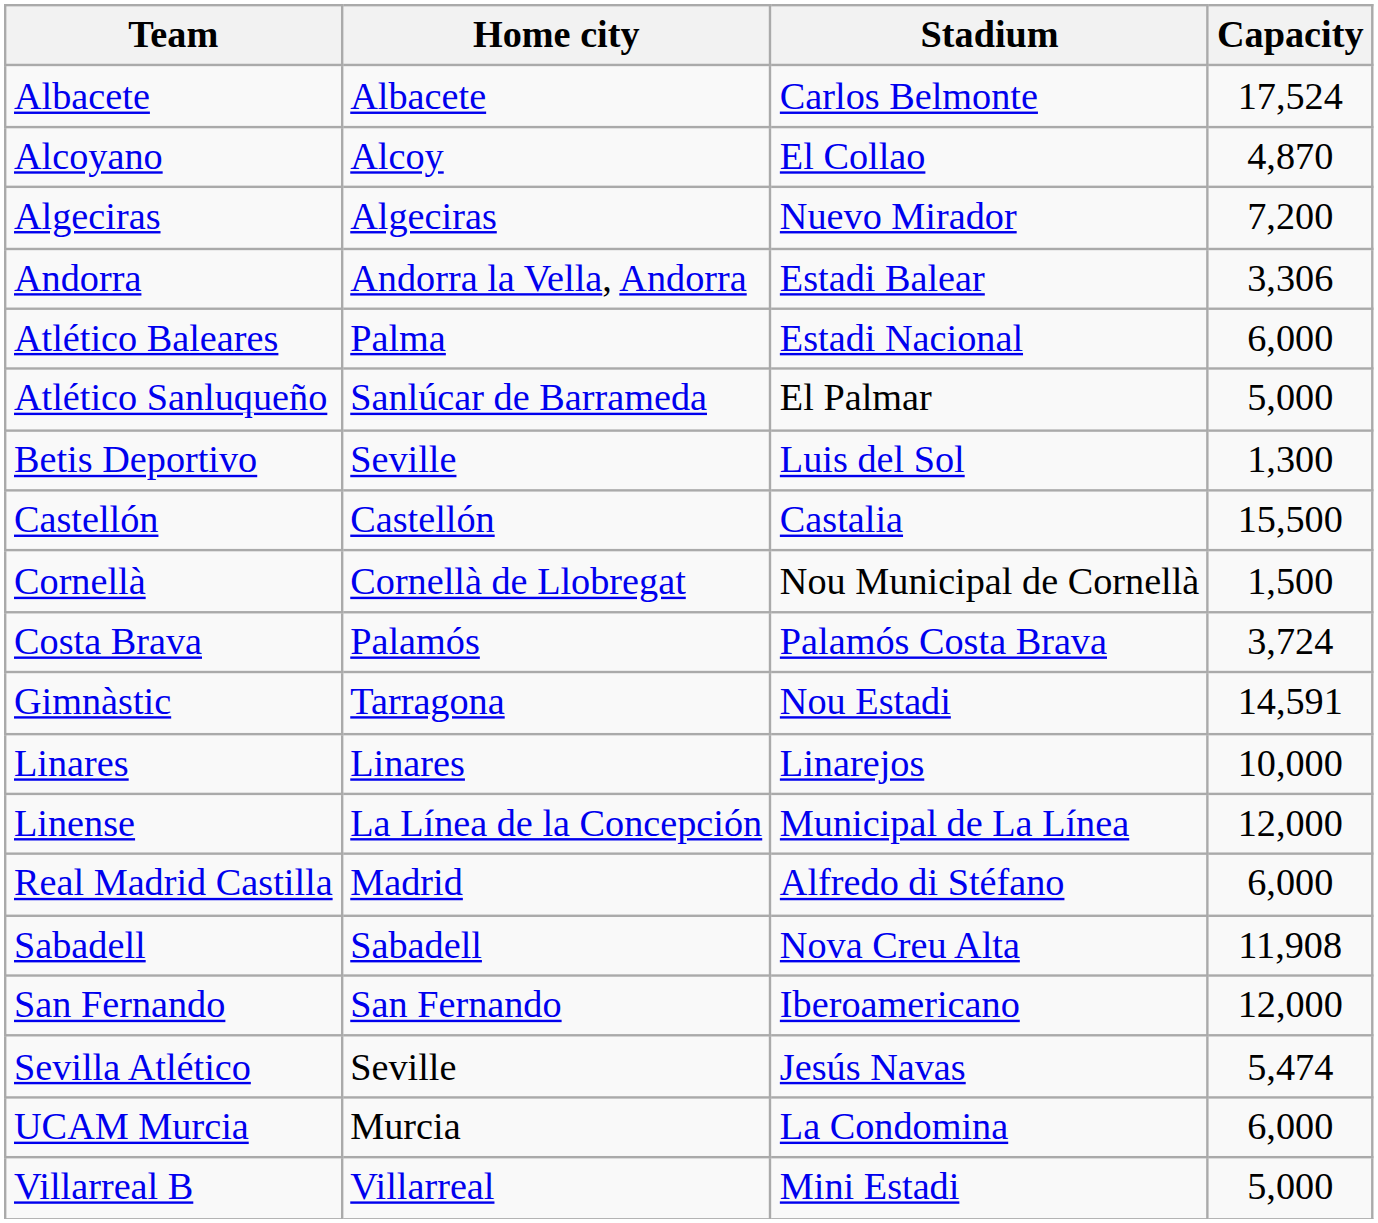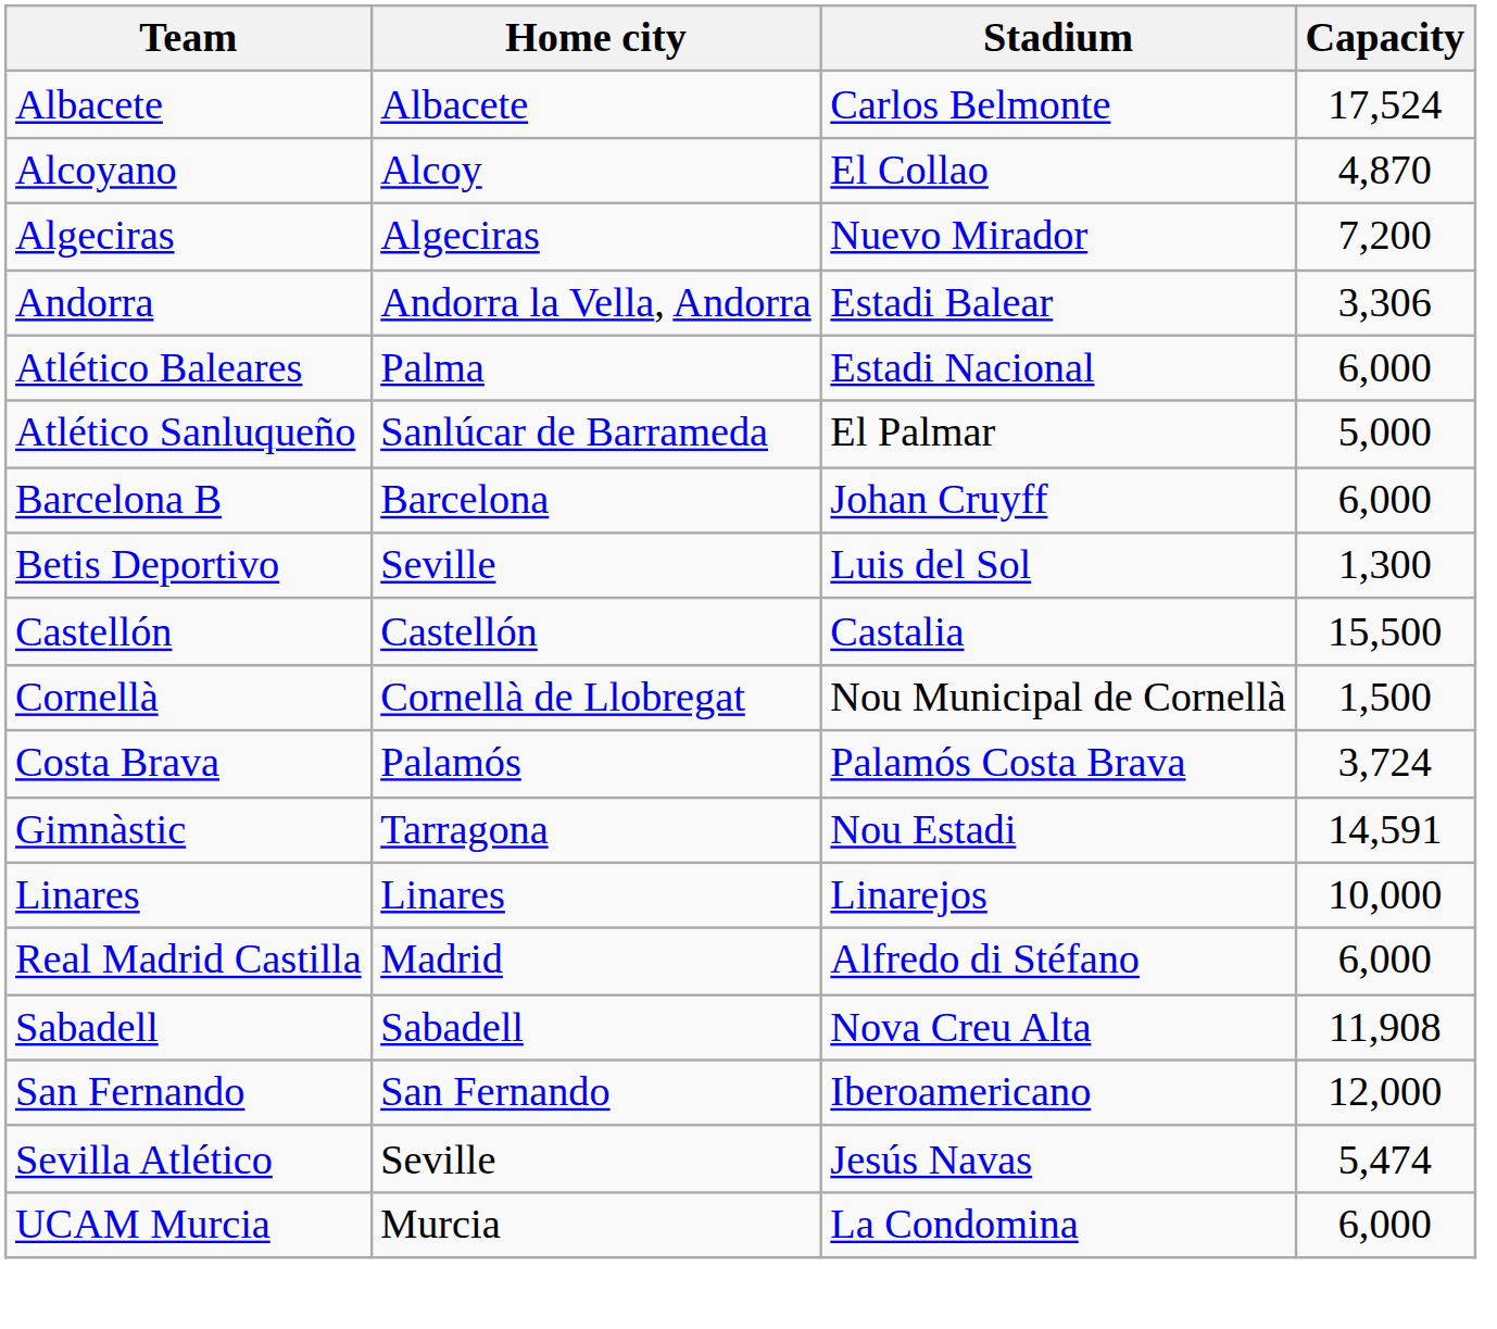 <table class="wikitable sortable">
 <tr>
 <th>Team</th>
 <th>Home city</th>
 <th>Stadium</th>
 <th>Capacity</th>
 </tr>
 <tr>
 <td><a href='#'>Albacete</a> </td>
 <td><a href='#'>Albacete</a></td>
 <td><a href='#'>Carlos Belmonte</a> </td>
 <td align=center>17,524</td>
 </tr>
 <tr>
 <td><a href='#'>Alcoyano</a></td>
 <td><a href='#'>Alcoy</a></td>
 <td><a href='#'>El Collao</a></td>
 <td align=center>4,870</td>
 </tr>
 <tr>
 <td><a href='#'>Algeciras</a></td>
 <td><a href='#'>Algeciras</a></td>
 <td><a href='#'>Nuevo Mirador</a></td>
 <td align=center>7,200</td>
 </tr>
 <tr>
 <td><a href='#'>Andorra</a></td>
 <td> <a href='#'>Andorra la Vella</a>, <a href='#'>Andorra</a></td>
 <td><a href='#'>Estadi Balear</a></td>
 <td align=center>3,306</td>
 </tr>
 <tr>
 <td><a href='#'>Atlético Baleares</a></td>
 <td><a href='#'>Palma</a></td>
 <td><a href='#'>Estadi Nacional</a></td>
 <td align=center>6,000</td>
 </tr>
 <tr>
 <td><a href='#'>Atlético Sanluqueño</a></td>
 <td><a href='#'>Sanlúcar de Barrameda</a></td>
 <td>El Palmar</td>
 <td align=center>5,000</td>
 </tr>
 <tr>
+<td><a href='#'>Barcelona B</a></td>
+<td><a href='#'>Barcelona</a></td>
+<td><a href='#'>Johan Cruyff</a></td>
+<td align=center>6,000</td>
+</tr>
+<tr>
 <td><a href='#'>Betis Deportivo</a></td>
 <td><a href='#'>Seville</a></td>
 <td><a href='#'>Luis del Sol</a></td>
 <td align=center>1,300</td>
 </tr>
 <tr>
 <td><a href='#'>Castellón</a> </td>
 <td><a href='#'>Castellón</a></td>
 <td><a href='#'>Castalia</a> </td>
 <td align=center>15,500</td>
 </tr>
 <tr>
 <td><a href='#'>Cornellà</a></td>
 <td><a href='#'>Cornellà de Llobregat</a></td>
 <td>Nou Municipal de Cornellà</td>
 <td align=center>1,500</td>
 </tr>
 <tr>
 <td><a href='#'>Costa Brava</a></td>
 <td><a href='#'>Palamós</a></td>
 <td><a href='#'>Palamós Costa Brava</a></td>
 <td align=center>3,724</td>
 </tr>
 <tr>
 <td><a href='#'>Gimnàstic</a></td>
 <td><a href='#'>Tarragona</a></td>
 <td><a href='#'>Nou Estadi</a></td>
 <td align="center">14,591</td>
 </tr>
 <tr>
 <td><a href='#'>Linares</a></td>
 <td><a href='#'>Linares</a></td>
 <td><a href='#'>Linarejos</a></td>
 <td align=center>10,000</td>
 </tr>
 <tr>
-<td><a href='#'>Linense</a></td>
-<td><a href='#'>La Línea de la Concepción</a></td>
-<td><a href='#'>Municipal de La Línea</a></td>
-<td align=center>12,000</td>
-</tr>
-<tr>
 <td><a href='#'>Real Madrid Castilla</a></td>
 <td><a href='#'>Madrid</a></td>
 <td><a href='#'>Alfredo di Stéfano</a></td>
 <td align=center>6,000</td>
 </tr>
 <tr>
 <td><a href='#'>Sabadell</a> </td>
 <td><a href='#'>Sabadell</a></td>
 <td><a href='#'>Nova Creu Alta</a></td>
 <td align="center">11,908</td>
 </tr>
 <tr>
 <td><a href='#'>San Fernando</a></td>
 <td><a href='#'>San Fernando</a></td>
 <td><a href='#'>Iberoamericano</a></td>
 <td align=center>12,000</td>
 </tr>
 <tr>
 <td><a href='#'>Sevilla Atlético</a></td>
 <td>Seville</td>
 <td><a href='#'>Jesús Navas</a></td>
 <td align=center>5,474</td>
 </tr>
 <tr>
 <td><a href='#'>UCAM Murcia</a></td>
 <td>Murcia</td>
 <td><a href='#'>La Condomina</a></td>
 <td align=center>6,000</td>
 </tr>
-<tr>
-<td><a href='#'>Villarreal B</a></td>
-<td><a href='#'>Villarreal</a></td>
-<td><a href='#'>Mini Estadi</a></td>
-<td align=center>5,000</td>
-</tr>
 </table>
